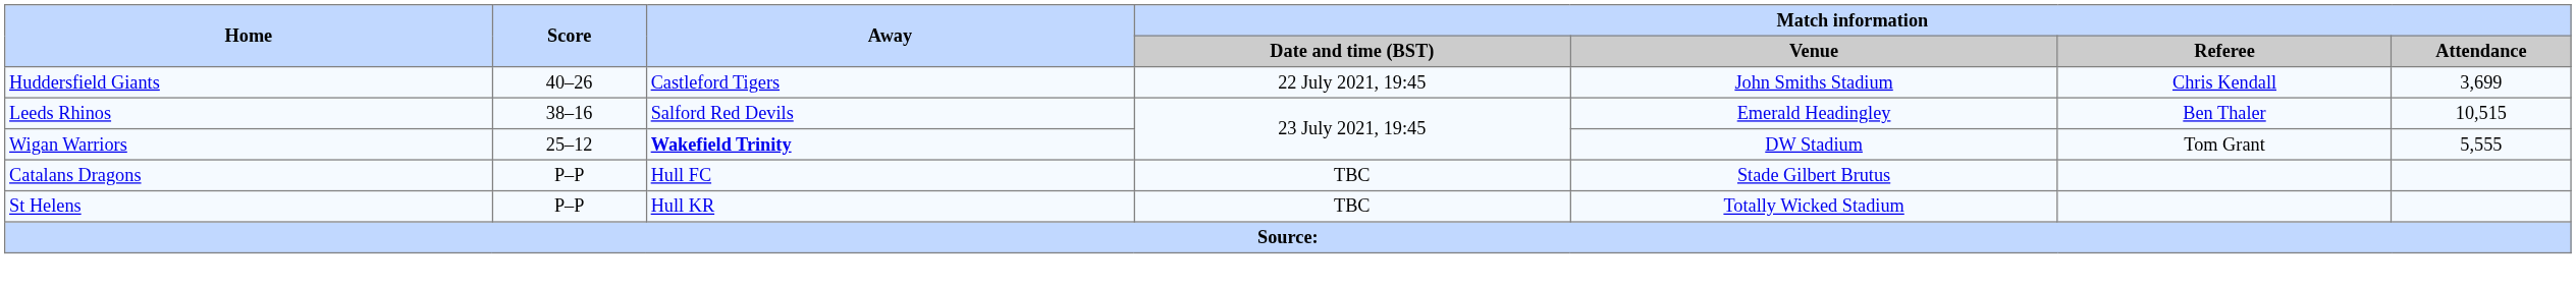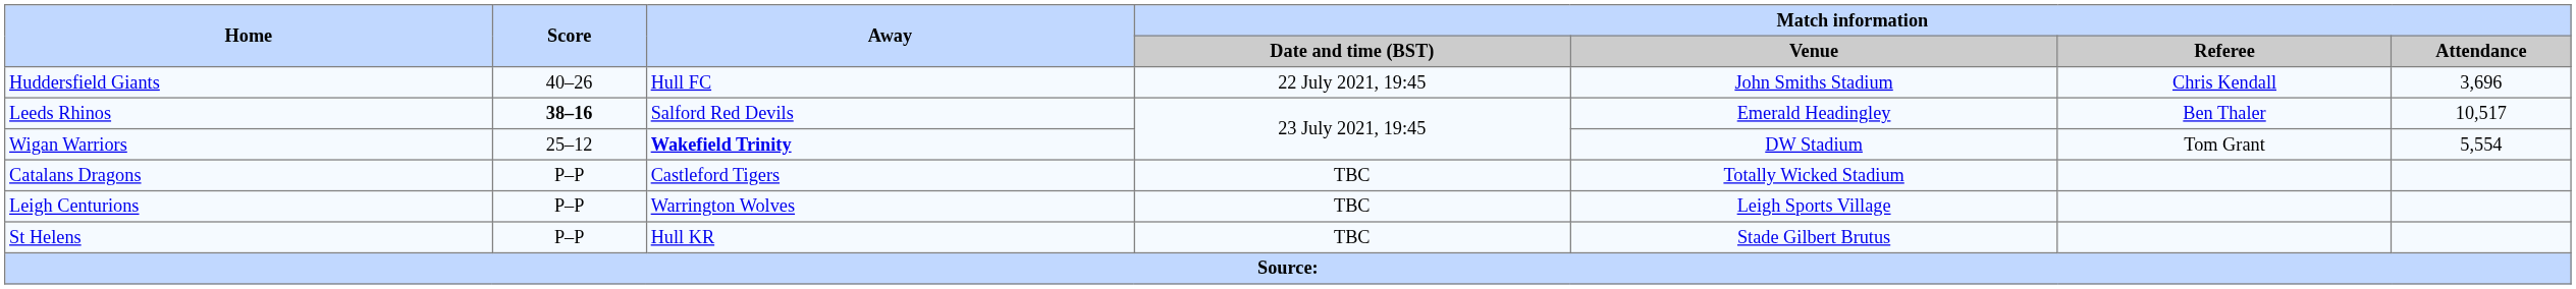 <table border=1 style="border-collapse:collapse; font-size:90%; text-align:center;" cellpadding=3 cellspacing=0 width=100%>
 <tr style="background:#C1D8ff;">
 <th scope="col" rowspan=2 width=19%>Home</th>
 <th scope="col" rowspan=2 width=6%>Score</th>
 <th scope="col" rowspan=2 width=19%>Away</th>
 <th colspan=4>Match information</th>
 </tr>
 <tr style="background:#CCCCCC;">
 <th scope="col" width=17%>Date and time (BST)</th>
 <th scope="col" width=19%>Venue</th>
 <th scope="col" width=13%>Referee</th>
 <th scope="col" width=7%>Attendance</th>
 </tr>
 <tr style="background:#F5FAFF;">
 <td style="text-align:left;"> <a href='#'>Huddersfield Giants</a></td>
 <td>40–26</td>
-<td style="text-align:left;"> <a href='#'>Castleford Tigers</a></td>
+<td style="text-align:left;"> <a href='#'>Hull FC</a></td>
 <td>22 July 2021, 19:45</td>
 <td><a href='#'>John Smiths Stadium</a></td>
 <td><a href='#'>Chris Kendall</a></td>
-<td>3,699</td>
+<td>3,696</td>
 </tr>
 <tr style="background:#F5FAFF;">
 <td style="text-align:left;"> <a href='#'>Leeds Rhinos</a></td>
-<td>38–16</td>
+<td><strong>38–16</strong></td>
 <td style="text-align:left;"> <a href='#'>Salford Red Devils</a></td>
 <td rowspan=2>23 July 2021, 19:45</td>
 <td><a href='#'>Emerald Headingley</a></td>
 <td><a href='#'>Ben Thaler</a></td>
-<td>10,515</td>
+<td>10,517</td>
 </tr>
 <tr style="background:#F5FAFF;">
 <td style="text-align:left;"> <a href='#'>Wigan Warriors</a></td>
 <td>25–12</td>
 <td style="text-align:left;"><strong> <a href='#'>Wakefield Trinity</a></strong></td>
 <td><a href='#'>DW Stadium</a></td>
 <td>Tom Grant</td>
-<td>5,555</td>
+<td>5,554</td>
 </tr>
 <tr style="background:#F5FAFF;">
 <td style="text-align:left;"> <a href='#'>Catalans Dragons</a></td>
 <td>P–P</td>
-<td style="text-align:left;"> <a href='#'>Hull FC</a></td>
+<td style="text-align:left;"> <a href='#'>Castleford Tigers</a></td>
 <td>TBC</td>
-<td><a href='#'>Stade Gilbert Brutus</a></td>
+<td><a href='#'>Totally Wicked Stadium</a></td>
+<td></td>
+<td></td>
+</tr>
+<tr style="background:#F5FAFF;">
+<td style="text-align:left;"> <a href='#'>Leigh Centurions</a></td>
+<td>P–P</td>
+<td style="text-align:left;"> <a href='#'>Warrington Wolves</a></td>
+<td>TBC</td>
+<td><a href='#'>Leigh Sports Village</a></td>
 <td></td>
 <td></td>
 </tr>
 <tr style="background:#F5FAFF;">
 <td style="text-align:left;"> <a href='#'>St Helens</a></td>
 <td>P–P</td>
 <td style="text-align:left;"> <a href='#'>Hull KR</a></td>
 <td>TBC</td>
-<td><a href='#'>Totally Wicked Stadium</a></td>
+<td><a href='#'>Stade Gilbert Brutus</a></td>
 <td></td>
 <td></td>
 </tr>
 <tr style="background:#c1d8ff;">
 <th colspan=7>Source:</th>
 </tr>
 </table>
